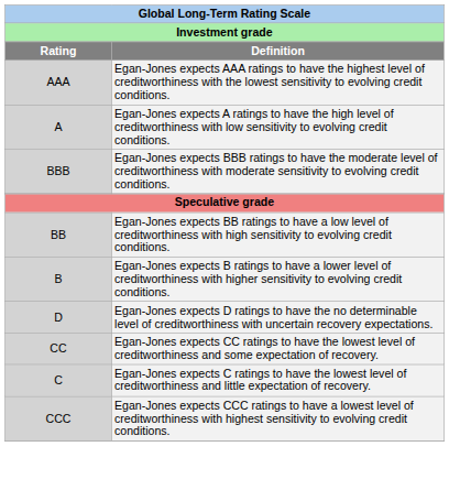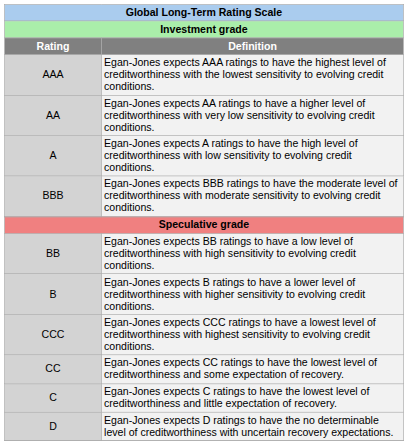 <table class="wikitable" style="text-align:center">
 <tr 76543>
 <th colspan="2" style="background:#AACCEE">Global Long-Term Rating Scale</th>
 </tr>
 <tr style="font-weight:bold">
 <th colspan="2" style="background:#AAEEAA">Investment grade</th>
 </tr>
 <tr style="font-weight:bold">
 <th width ="140" style="background:#808080; color:White">Rating</th>
 <th ! width ="450" style="background:#808080; color:White">Definition</th>
 </tr>
 <tr>
 <td style="background:LightGrey">AAA</td>
 <td ! style="background:#F2F2F2; text-align:left">Egan-Jones expects AAA ratings to have the highest level of creditworthiness with the lowest sensitivity to evolving credit conditions.</td>
+</tr>
+<tr>
+<td style="background:LightGrey">AA</td>
+<td ! style="background:#F2F2F2; text-align:left">Egan-Jones expects AA ratings to have a higher level of creditworthiness with very low sensitivity to evolving credit conditions.</td>
 </tr>
 <tr>
 <td style="background:LightGrey">A</td>
 <td ! style="background:#F2F2F2; text-align:left">Egan-Jones expects A ratings to have the high level of creditworthiness with low sensitivity to evolving credit conditions.</td>
 </tr>
 <tr>
 <td style="background:LightGrey">BBB</td>
 <td ! style="background:#F2F2F2; text-align:left">Egan-Jones expects BBB ratings to have the moderate level of creditworthiness with moderate sensitivity to evolving credit conditions.</td>
 </tr>
 <tr>
 </tr>
 <tr style="font-weight:bold">
 <th colspan="2" style="background:LightCoral">Speculative grade</th>
 </tr>
 <tr>
 <td style="background:LightGrey">BB</td>
 <td ! style="background:#F2F2F2; text-align:left">Egan-Jones expects BB ratings to have a low level of creditworthiness with high sensitivity to evolving credit conditions.</td>
 </tr>
 <tr>
 <td style="background:LightGrey">B</td>
 <td ! style="background:#F2F2F2; text-align:left">Egan-Jones expects B ratings to have a lower level of creditworthiness with higher sensitivity to evolving credit conditions.</td>
 </tr>
 <tr>
-<td style="background:LightGrey">D</td>
-<td ! style="background:#F2F2F2; text-align:left">Egan-Jones expects D ratings to have the no determinable level of creditworthiness with uncertain recovery expectations.</td>
+<td style="background:LightGrey">CCC</td>
+<td ! style="background:#F2F2F2; text-align:left">Egan-Jones expects CCC ratings to have a lowest level of creditworthiness with highest sensitivity to evolving credit conditions.</td>
 </tr>
 <tr>
 <td style="background:LightGrey">CC</td>
 <td ! style="background:#F2F2F2; text-align:left">Egan-Jones expects CC ratings to have the lowest level of creditworthiness and some expectation of recovery.</td>
 </tr>
 <tr>
 <td style="background:LightGrey">C</td>
 <td ! style="background:#F2F2F2; text-align:left">Egan-Jones expects C ratings to have the lowest level of creditworthiness and little expectation of recovery.</td>
 </tr>
 <tr>
-<td style="background:LightGrey">CCC</td>
-<td ! style="background:#F2F2F2; text-align:left">Egan-Jones expects CCC ratings to have a lowest level of creditworthiness with highest sensitivity to evolving credit conditions.</td>
+<td style="background:LightGrey">D</td>
+<td ! style="background:#F2F2F2; text-align:left">Egan-Jones expects D ratings to have the no determinable level of creditworthiness with uncertain recovery expectations.</td>
 </tr>
 <tr>
 </tr>
 </table>
